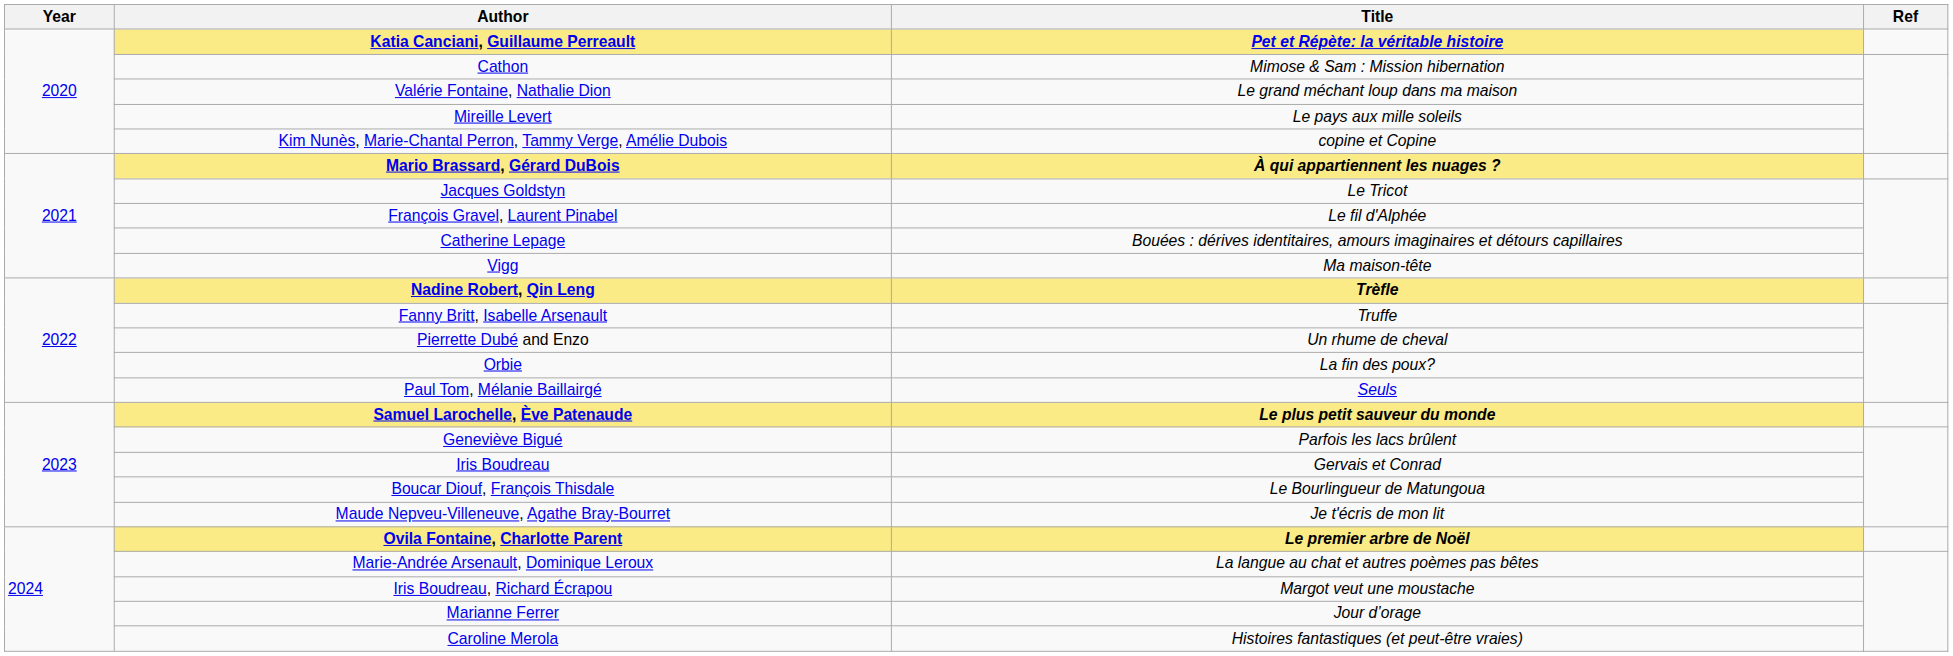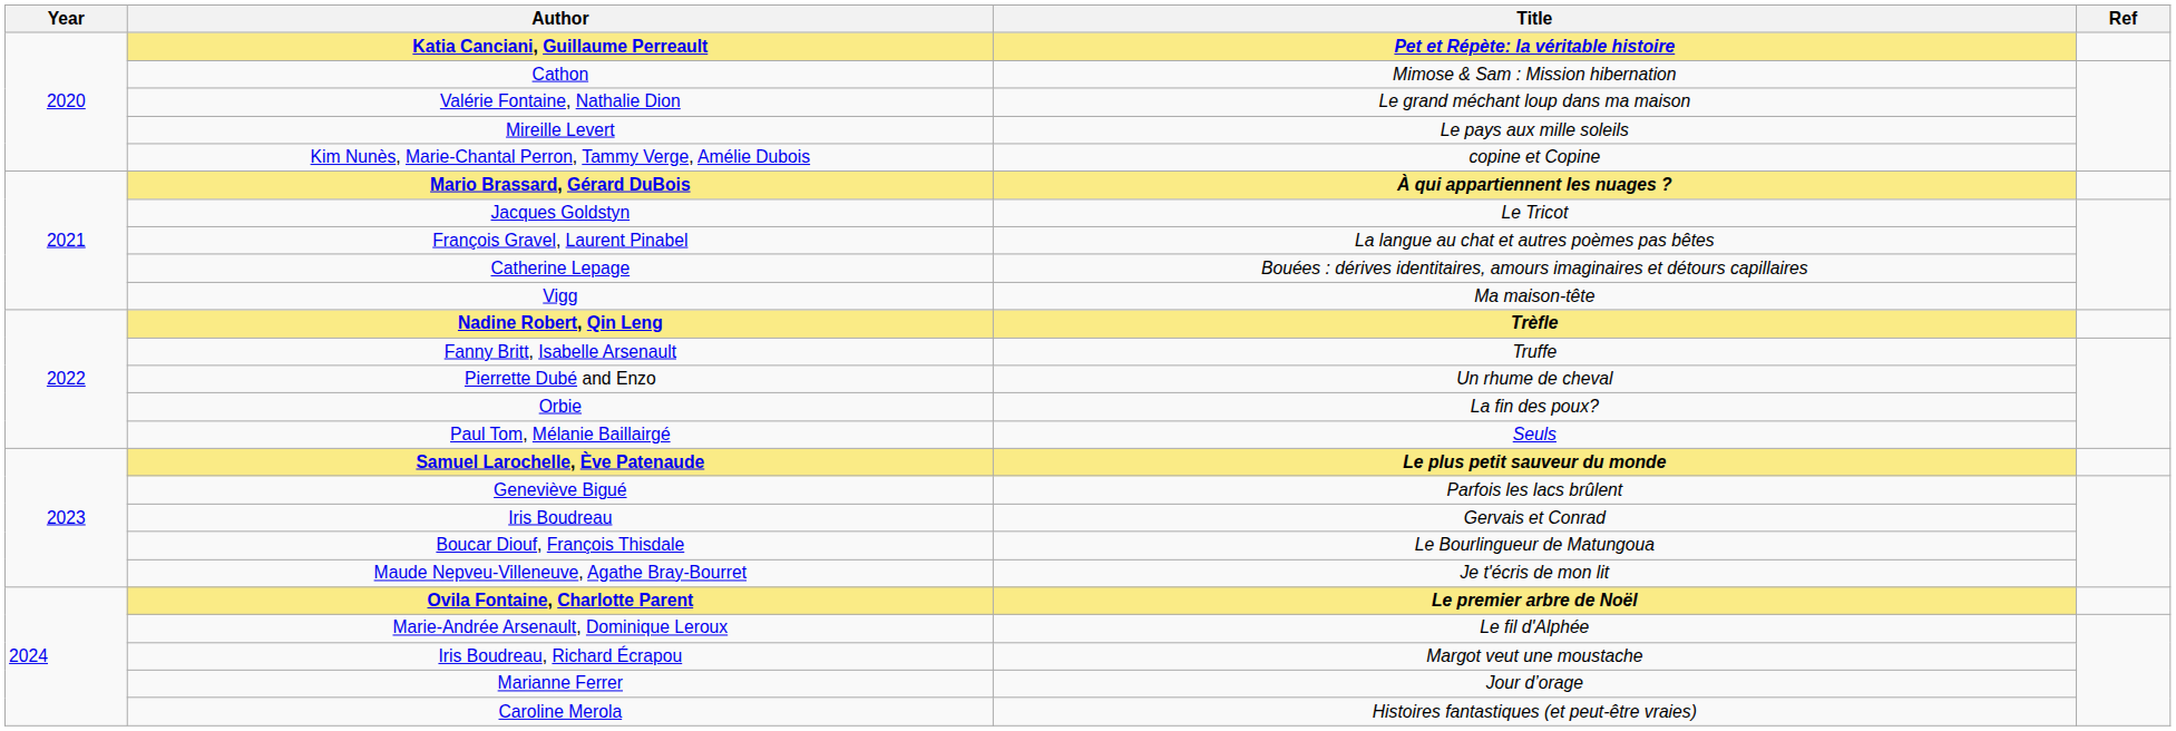 <table class="wikitable" width="100%">
 <tr>
 <th>Year</th>
 <th width="40%">Author</th>
 <th width="50%">Title</th>
 <th>Ref</th>
 </tr>
 <tr>
 <td align="center" rowspan="5"><a href='#'>2020</a></td>
 <td align="center" style="background:#FAEB86"><strong><a href='#'>Katia Canciani</a>, <a href='#'>Guillaume Perreault</a></strong></td>
 <td align="center" style="background:#FAEB86"><strong><em><a href='#'>Pet et Répète: la véritable histoire</a></em></strong></td>
 <td align="center"></td>
 </tr>
 <tr>
 <td align="center"><a href='#'>Cathon</a></td>
 <td align="center"><em>Mimose & Sam : Mission hibernation</em></td>
 <td align="center" rowspan="4"></td>
 </tr>
 <tr>
 <td align="center"><a href='#'>Valérie Fontaine</a>, <a href='#'>Nathalie Dion</a></td>
 <td align="center"><em>Le grand méchant loup dans ma maison</em></td>
 </tr>
 <tr>
 <td align="center"><a href='#'>Mireille Levert</a></td>
 <td align="center"><em>Le pays aux mille soleils</em></td>
 </tr>
 <tr>
 <td align="center"><a href='#'>Kim Nunès</a>, <a href='#'>Marie-Chantal Perron</a>, <a href='#'>Tammy Verge</a>, <a href='#'>Amélie Dubois</a></td>
 <td align="center"><em>copine et Copine</em></td>
 </tr>
 <tr>
 <td rowspan="5" align="center"><a href='#'>2021</a></td>
 <td align="center" style="background:#FAEB86"><strong><a href='#'>Mario Brassard</a>, <a href='#'>Gérard DuBois</a></strong></td>
 <td align="center" style="background:#FAEB86"><strong><em>À qui appartiennent les nuages ?</em></strong></td>
 <td align="center"></td>
 </tr>
 <tr>
 <td align="center"><a href='#'>Jacques Goldstyn</a></td>
 <td align="center"><em>Le Tricot</em></td>
 <td align="center" rowspan="4"></td>
 </tr>
 <tr>
 <td align="center"><a href='#'>François Gravel</a>, <a href='#'>Laurent Pinabel</a></td>
-<td align="center"><em>Le fil d'Alphée</em></td>
+<td align="center"><em>La langue au chat et autres poèmes pas bêtes</em></td>
 </tr>
 <tr>
 <td align="center"><a href='#'>Catherine Lepage</a></td>
 <td align="center"><em>Bouées : dérives identitaires, amours imaginaires et détours capillaires</em></td>
 </tr>
 <tr>
 <td align="center"><a href='#'>Vigg</a></td>
 <td align="center"><em>Ma maison-tête</em></td>
 </tr>
 <tr>
 <td align="center" rowspan="5"><a href='#'>2022</a></td>
 <td align="center" style="background:#FAEB86"><strong><a href='#'>Nadine Robert</a>, <a href='#'>Qin Leng</a></strong></td>
 <td align="center" style="background:#FAEB86"><strong><em>Trèfle</em></strong></td>
 <td align="center"></td>
 </tr>
 <tr>
 <td align="center"><a href='#'>Fanny Britt</a>, <a href='#'>Isabelle Arsenault</a></td>
 <td align="center"><em>Truffe</em></td>
 <td align="center" rowspan=4></td>
 </tr>
 <tr>
 <td align="center"><a href='#'>Pierrette Dubé</a> and Enzo</td>
 <td align="center"><em>Un rhume de cheval</em></td>
 </tr>
 <tr>
 <td align="center"><a href='#'>Orbie</a></td>
 <td align="center"><em>La fin des poux?</em></td>
 </tr>
 <tr>
 <td align="center"><a href='#'>Paul Tom</a>, <a href='#'>Mélanie Baillairgé</a></td>
 <td align="center"><em><a href='#'>Seuls</a></em></td>
 </tr>
 <tr>
 <td align="center" rowspan="5"><a href='#'>2023</a></td>
 <td align="center" style="background:#FAEB86"><strong><a href='#'>Samuel Larochelle</a>, <a href='#'>Ève Patenaude</a></strong></td>
 <td align="center" style="background:#FAEB86"><strong><em>Le plus petit sauveur du monde</em></strong></td>
 <td align="center"></td>
 </tr>
 <tr>
 <td align="center"><a href='#'>Geneviève Bigué</a></td>
 <td align="center"><em>Parfois les lacs brûlent</em></td>
 <td align="center" rowspan=4></td>
 </tr>
 <tr>
 <td align="center"><a href='#'>Iris Boudreau</a></td>
 <td align="center"><em>Gervais et Conrad</em></td>
 </tr>
 <tr>
 <td align="center"><a href='#'>Boucar Diouf</a>, <a href='#'>François Thisdale</a></td>
 <td align="center"><em>Le Bourlingueur de Matungoua</em></td>
 </tr>
 <tr>
 <td align="center"><a href='#'>Maude Nepveu-Villeneuve</a>, <a href='#'>Agathe Bray-Bourret</a></td>
 <td align="center"><em>Je t'écris de mon lit</em></td>
 </tr>
 <tr>
 <td rowspan="5"><a href='#'>2024</a></td>
 <td align="center" style="background:#FAEB86"><strong><a href='#'>Ovila Fontaine</a>, <a href='#'>Charlotte Parent</a></strong></td>
 <td align="center" style="background:#FAEB86"><strong><em>Le premier arbre de Noël</em></strong></td>
 <td align="center"></td>
 </tr>
 <tr>
 <td align="center"><a href='#'>Marie-Andrée Arsenault</a>, <a href='#'>Dominique Leroux</a></td>
-<td align="center"><em>La langue au chat et autres poèmes pas bêtes</em></td>
+<td align="center"><em>Le fil d'Alphée</em></td>
 <td align="center" rowspan=4></td>
 </tr>
 <tr>
 <td align="center"><a href='#'>Iris Boudreau</a>, <a href='#'>Richard Écrapou</a></td>
 <td align="center"><em>Margot veut une moustache</em></td>
 </tr>
 <tr>
 <td align="center"><a href='#'>Marianne Ferrer</a></td>
 <td align="center"><em>Jour d’orage</em></td>
 </tr>
 <tr>
 <td align="center"><a href='#'>Caroline Merola</a></td>
 <td align="center"><em>Histoires fantastiques (et peut-être vraies)</em></td>
 </tr>
 </table>
